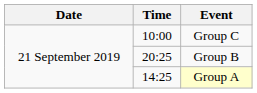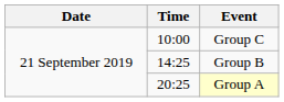 <table class = "wikitable" style="text-align:center;">
 <tr>
 <th width=150>Date</th>
 <th width=50>Time</th>
 <th width=80>Event</th>
 </tr>
 <tr>
 <td rowspan=3>21 September 2019</td>
 <td>10:00</td>
 <td>Group C</td>
 </tr>
 <tr>
-<td>20:25</td>
+<td>14:25</td>
 <td>Group B</td>
 </tr>
 <tr>
-<td>14:25</td>
+<td>20:25</td>
 <td bgcolor="ffffcc">Group A</td>
 </tr>
 </table>
